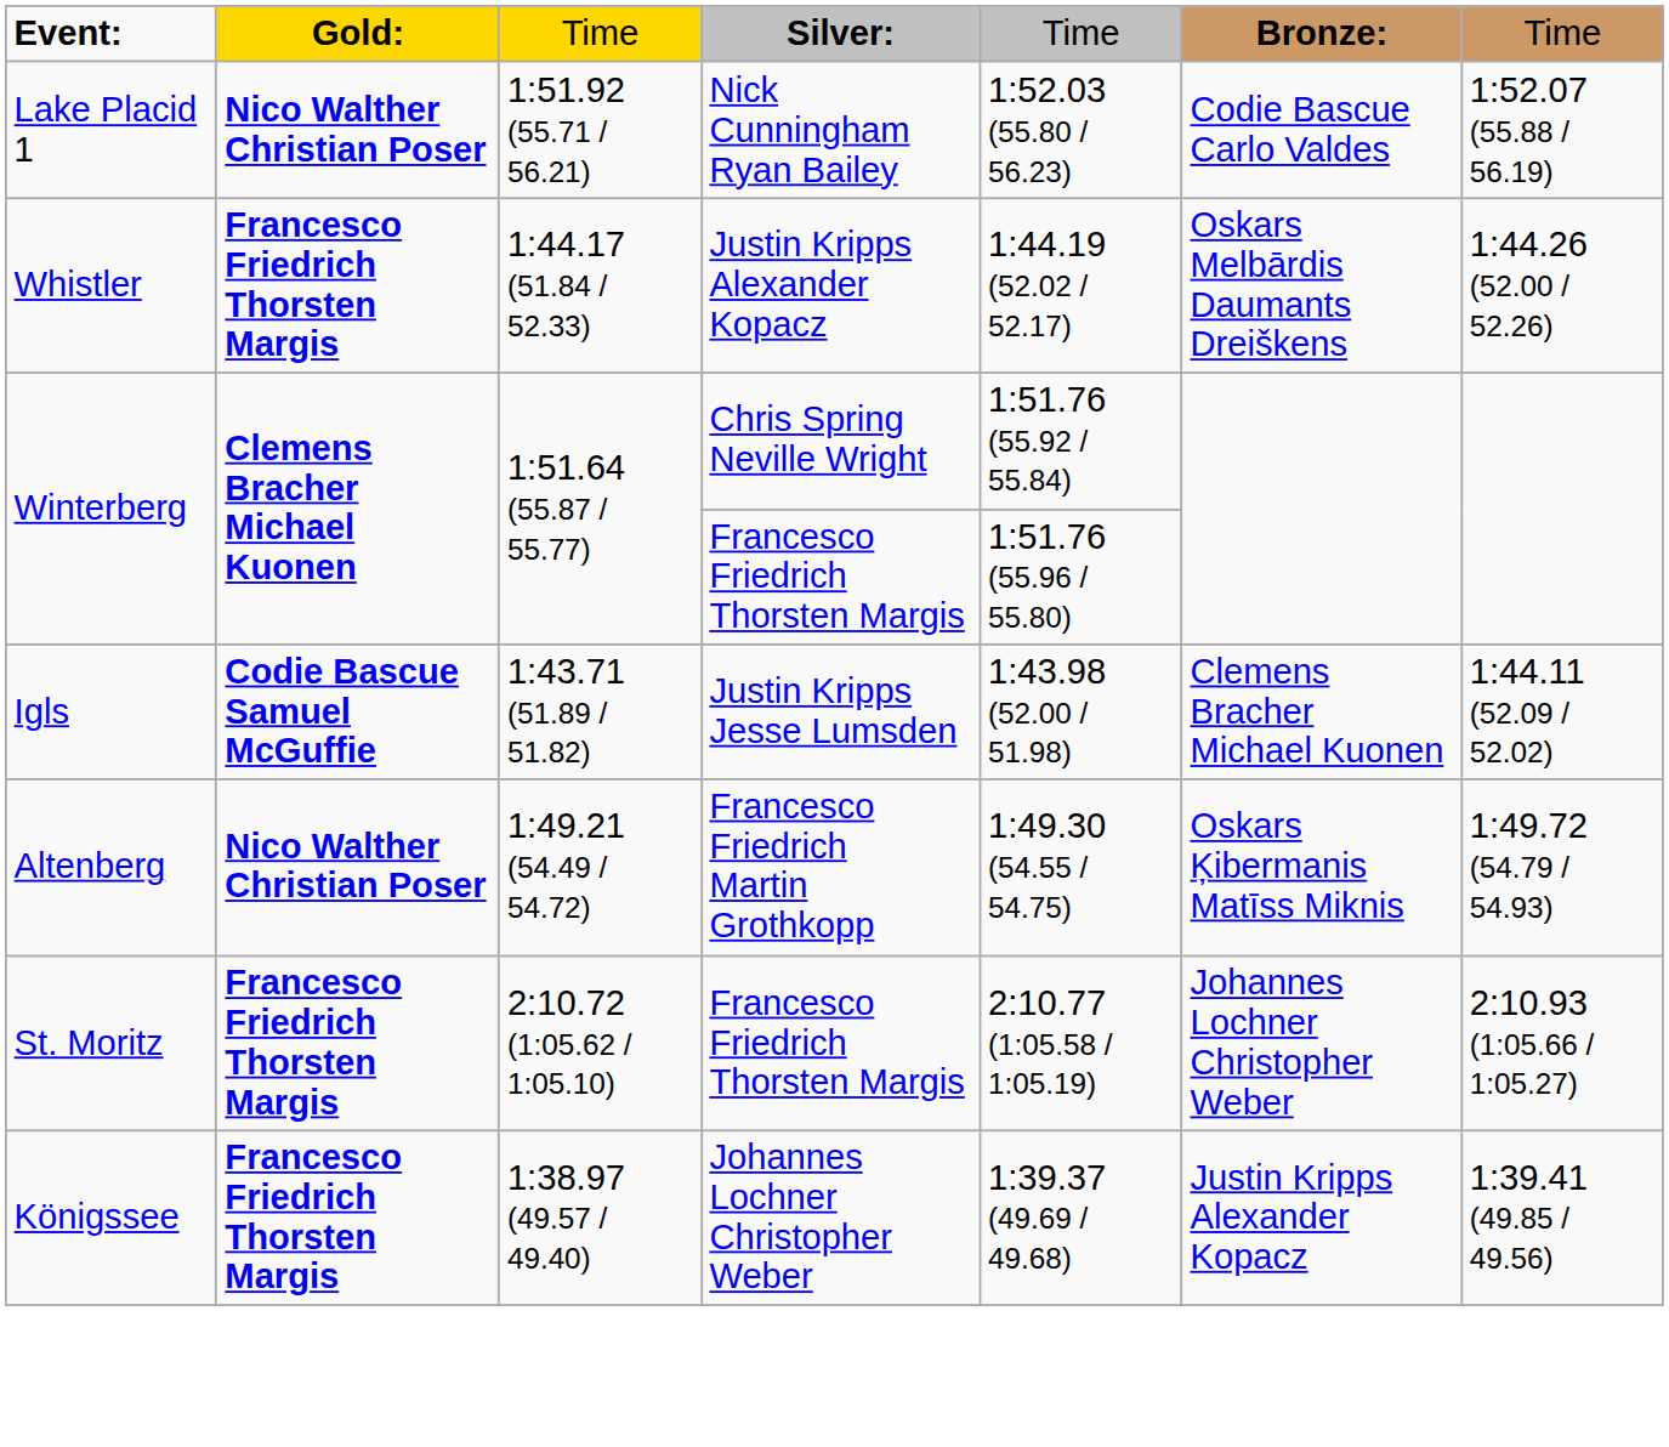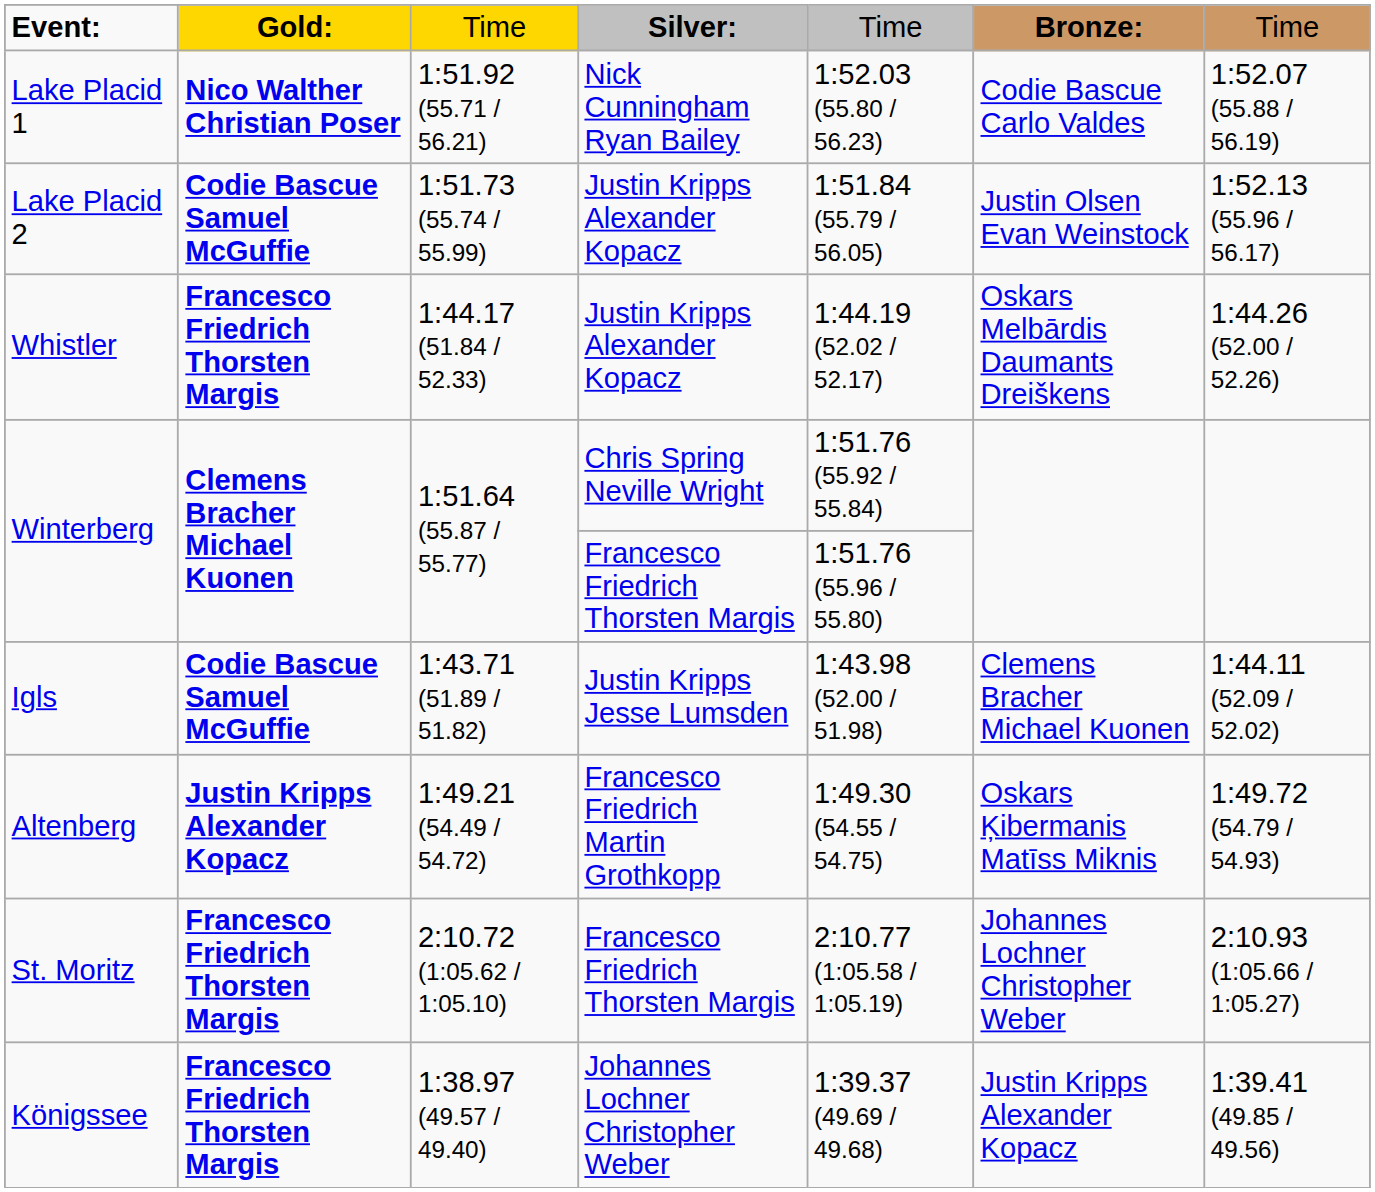 <table class="wikitable" style="width:85%;">
 <tr>
 <td><strong>Event:</strong></td>
 <td !  style="text-align:center; background:gold;"><strong>Gold:</strong></td>
 <td !  style="text-align:center; background:gold;">Time</td>
 <td !  style="text-align:center; background:silver;"><strong>Silver:</strong></td>
 <td !  style="text-align:center; background:silver;">Time</td>
 <td !  style="text-align:center; background:#c96;"><strong>Bronze:</strong></td>
 <td !  style="text-align:center; background:#c96;">Time</td>
 </tr>
 <tr>
 <td> <a href='#'>Lake Placid</a> 1</td>
 <td><strong><a href='#'>Nico Walther</a><br><a href='#'>Christian Poser</a><br><small></small></strong></td>
 <td>1:51.92<br><small>(55.71 / 56.21)</small></td>
 <td><a href='#'>Nick Cunningham</a><br><a href='#'>Ryan Bailey</a><br><small></small></td>
 <td>1:52.03<br><small>(55.80 / 56.23)</small></td>
 <td><a href='#'>Codie Bascue</a><br><a href='#'>Carlo Valdes</a><br><small></small></td>
 <td>1:52.07<br><small>(55.88 / 56.19)</small></td>
+</tr>
+<tr>
+<td> <a href='#'>Lake Placid</a> 2</td>
+<td><strong><a href='#'>Codie Bascue</a><br><a href='#'>Samuel McGuffie</a></strong><br><small></small></td>
+<td>1:51.73<br><small>(55.74 / 55.99)</small></td>
+<td><a href='#'>Justin Kripps</a><br><a href='#'>Alexander Kopacz</a><br><small></small></td>
+<td>1:51.84<br><small>(55.79 / 56.05)</small></td>
+<td><a href='#'>Justin Olsen</a><br><a href='#'>Evan Weinstock</a><br><small></small></td>
+<td>1:52.13<br><small>(55.96 / 56.17)</small></td>
 </tr>
 <tr>
 <td> <a href='#'>Whistler</a></td>
 <td><strong><a href='#'>Francesco Friedrich</a><br><a href='#'>Thorsten Margis</a><br><small></small></strong></td>
 <td>1:44.17<br><small>(51.84 / 52.33)</small></td>
 <td><a href='#'>Justin Kripps</a><br><a href='#'>Alexander Kopacz</a><br><small></small></td>
 <td>1:44.19<br><small>(52.02 / 52.17)</small></td>
 <td><a href='#'>Oskars Melbārdis</a><br><a href='#'>Daumants Dreiškens</a><br><small></small></td>
 <td>1:44.26<br><small>(52.00 / 52.26)</small></td>
 </tr>
 <tr>
 <td rowspan=2> <a href='#'>Winterberg</a></td>
 <td rowspan=2><strong><a href='#'>Clemens Bracher</a><br><a href='#'>Michael Kuonen</a><br><small></small></strong></td>
 <td rowspan=2>1:51.64<br><small>(55.87 / 55.77)</small></td>
 <td><a href='#'>Chris Spring</a><br><a href='#'>Neville Wright</a><br><small></small></td>
 <td>1:51.76<br><small>(55.92 / 55.84)</small></td>
 <td rowspan=2></td>
 <td rowspan=2></td>
 </tr>
 <tr>
 <td><a href='#'>Francesco Friedrich</a><br><a href='#'>Thorsten Margis</a><br><small></small></td>
 <td>1:51.76<br><small>(55.96 / 55.80)</small></td>
 </tr>
 <tr>
 <td> <a href='#'>Igls</a></td>
 <td><strong><a href='#'>Codie Bascue</a><br><a href='#'>Samuel McGuffie</a></strong><br><small></small></td>
 <td>1:43.71<br><small>(51.89 / 51.82)</small></td>
 <td><a href='#'>Justin Kripps</a><br><a href='#'>Jesse Lumsden</a><br><small></small></td>
 <td>1:43.98<br><small>(52.00 / 51.98)</small></td>
 <td><a href='#'>Clemens Bracher</a><br><a href='#'>Michael Kuonen</a><br><small></small></td>
 <td>1:44.11 <br><small>(52.09 / 52.02)</small></td>
 </tr>
 <tr>
 <td> <a href='#'>Altenberg</a></td>
-<td><strong><a href='#'>Nico Walther</a><br><a href='#'>Christian Poser</a><br><small></small></strong></td>
+<td><strong><a href='#'>Justin Kripps</a><br><a href='#'>Alexander Kopacz</a><br><small></small></strong></td>
 <td>1:49.21<br><small>(54.49 / 54.72)</small></td>
 <td><a href='#'>Francesco Friedrich</a><br><a href='#'>Martin Grothkopp</a><br><small></small></td>
 <td>1:49.30<br><small>(54.55 / 54.75)</small></td>
 <td><a href='#'>Oskars Ķibermanis</a><br><a href='#'>Matīss Miknis</a><br><small></small></td>
 <td>1:49.72<br><small>(54.79 / 54.93)</small></td>
 </tr>
 <tr>
 <td> <a href='#'>St. Moritz</a></td>
 <td><strong><a href='#'>Francesco Friedrich</a><br><a href='#'>Thorsten Margis</a><br><small></small></strong></td>
 <td>2:10.72<br><small>(1:05.62 / 1:05.10)</small></td>
 <td><a href='#'>Francesco Friedrich</a><br><a href='#'>Thorsten Margis</a><br><small></small></td>
 <td>2:10.77<br><small>(1:05.58 / 1:05.19)</small></td>
 <td><a href='#'>Johannes Lochner</a><br><a href='#'>Christopher Weber</a><br><small></small></td>
 <td>2:10.93<br><small>(1:05.66 / 1:05.27)</small></td>
 </tr>
 <tr>
 <td> <a href='#'>Königssee</a></td>
 <td><strong><a href='#'>Francesco Friedrich</a><br><a href='#'>Thorsten Margis</a><br><small></small></strong></td>
 <td>1:38.97<br><small>(49.57 / 49.40)</small></td>
 <td><a href='#'>Johannes Lochner</a><br><a href='#'>Christopher Weber</a><br><small></small></td>
 <td>1:39.37<br><small>(49.69 / 49.68)</small></td>
 <td><a href='#'>Justin Kripps</a><br><a href='#'>Alexander Kopacz</a><br><small></small></td>
 <td>1:39.41<br><small>(49.85 / 49.56)</small></td>
 </tr>
 </table>
